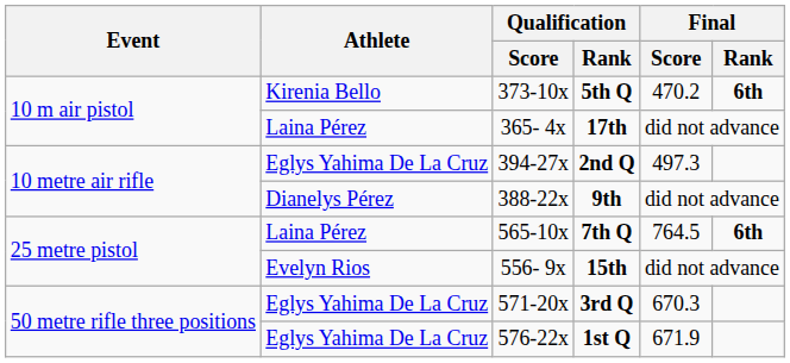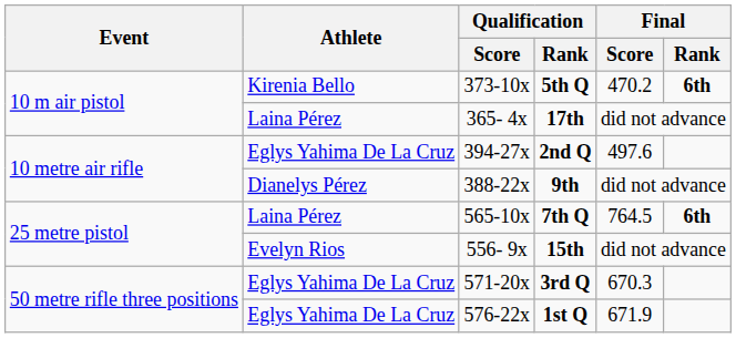 <table class="wikitable" style="font-size:90%">
 <tr>
 <th rowspan=2>Event</th>
 <th rowspan=2>Athlete</th>
 <th colspan=2>Qualification</th>
 <th colspan=2>Final</th>
 </tr>
 <tr>
 <th>Score</th>
 <th>Rank</th>
 <th>Score</th>
 <th>Rank</th>
 </tr>
 <tr>
 <td rowspan=2><a href='#'>10 m air pistol</a></td>
 <td><a href='#'>Kirenia Bello</a></td>
 <td align=center>373-10x</td>
 <td align=center><strong>5th Q</strong></td>
 <td align=center>470.2</td>
 <td align=center><strong>6th</strong></td>
 </tr>
 <tr>
 <td><a href='#'>Laina Pérez</a></td>
 <td align=center>365- 4x</td>
 <td align=center><strong>17th</strong></td>
 <td align=center colspan=2>did not advance</td>
 </tr>
 <tr>
 <td rowspan=2><a href='#'>10 metre air rifle</a></td>
 <td><a href='#'>Eglys Yahima De La Cruz</a></td>
 <td align=center>394-27x</td>
 <td align=center><strong>2nd Q</strong></td>
-<td align=center>497.3</td>
+<td align=center>497.6</td>
 <td align=center></td>
 </tr>
 <tr>
 <td><a href='#'>Dianelys Pérez</a></td>
 <td align=center>388-22x</td>
 <td align=center><strong>9th</strong></td>
 <td align=center colspan=2>did not advance</td>
 </tr>
 <tr>
 <td rowspan=2><a href='#'>25 metre pistol</a></td>
 <td><a href='#'>Laina Pérez</a></td>
 <td align=center>565-10x</td>
 <td align=center><strong>7th Q</strong></td>
 <td align=center>764.5</td>
 <td align=center><strong>6th</strong></td>
 </tr>
 <tr>
 <td><a href='#'>Evelyn Rios</a></td>
 <td align=center>556- 9x</td>
 <td align=center><strong>15th</strong></td>
 <td align=center colspan=2>did not advance</td>
 </tr>
 <tr>
 <td rowspan=2><a href='#'>50 metre rifle three positions</a></td>
 <td><a href='#'>Eglys Yahima De La Cruz</a></td>
 <td align=center>571-20x</td>
 <td align=center><strong>3rd Q</strong></td>
 <td align=center>670.3</td>
 <td align=center></td>
 </tr>
 <tr>
 <td><a href='#'>Eglys Yahima De La Cruz</a></td>
 <td align=center>576-22x</td>
 <td align=center><strong>1st Q</strong></td>
 <td align=center>671.9</td>
 <td align=center></td>
 </tr>
 </table>
